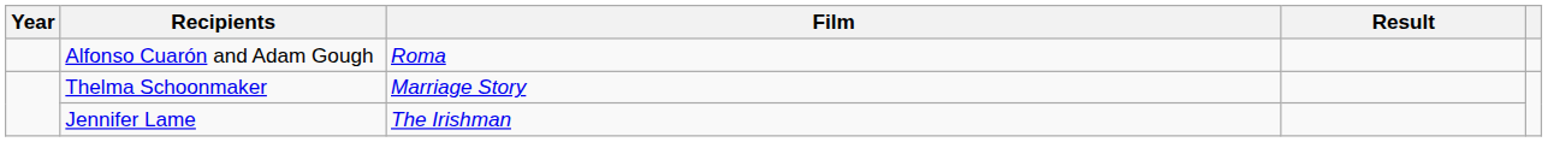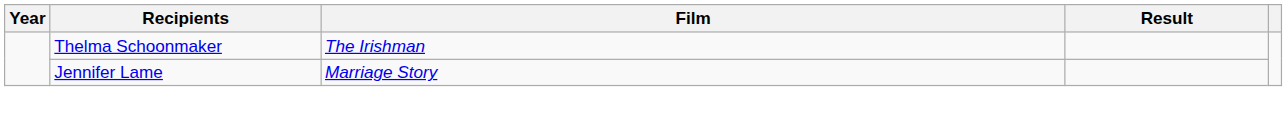 <table class="wikitable plainrowheaders" style="font-size: 90%" width=85%>
 <tr>
 <th scope="col" style="width:2%;">Year</th>
 <th scope="col" style="width:20%;">Recipients</th>
 <th scope="col" style="width:55%;">Film</th>
 <th scope="col" style="width:15%;">Result</th>
 <th scope="col" class="unsortable" style="width:1%;"></th>
 </tr>
 <tr>
-<td></td>
-<td><a href='#'>Alfonso Cuarón</a> and Adam Gough</td>
-<td><em><a href='#'>Roma</a></em></td>
-<td></td>
-<td></td>
-</tr>
-<tr>
 <td rowspan="2"></td>
 <td><a href='#'>Thelma Schoonmaker</a></td>
-<td><em><a href='#'>Marriage Story</a></em></td>
+<td><em><a href='#'>The Irishman</a></em></td>
 <td></td>
 <td rowspan="2"></td>
 </tr>
 <tr>
 <td><a href='#'>Jennifer Lame</a></td>
-<td><em><a href='#'>The Irishman</a></em></td>
+<td><em><a href='#'>Marriage Story</a></em></td>
 <td></td>
 </tr>
 </table>
